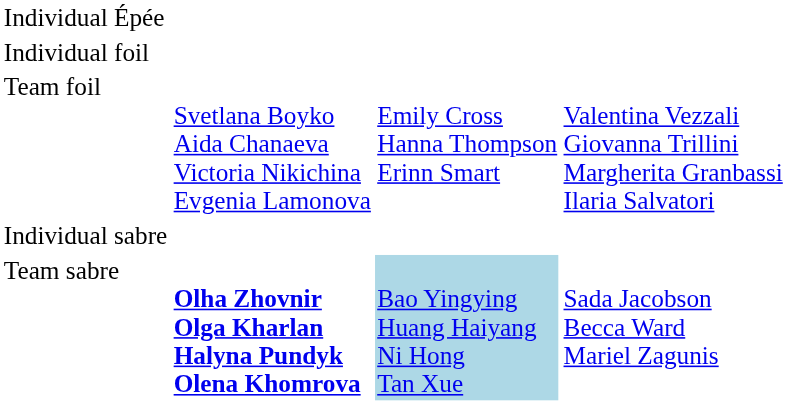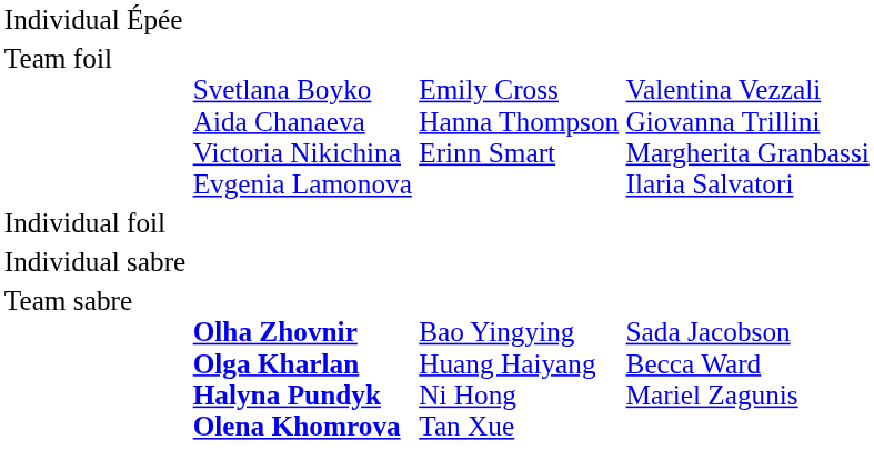 <table>
 <tr>
 <td>Individual Épée <br></td>
-<td></td>
-<td></td>
-<td></td>
-</tr>
-<tr>
-<td>Individual foil <br></td>
 <td></td>
 <td></td>
 <td></td>
 </tr>
 <tr valign="top">
 <td>Team foil <br></td>
 <td valign=top><br><a href='#'>Svetlana Boyko</a><br><a href='#'>Aida Chanaeva</a><br><a href='#'>Victoria Nikichina</a><br><a href='#'>Evgenia Lamonova</a></td>
 <td valign=top><br><a href='#'>Emily Cross</a><br><a href='#'>Hanna Thompson</a><br><a href='#'>Erinn Smart</a></td>
 <td valign=top><br><a href='#'>Valentina Vezzali</a><br><a href='#'>Giovanna Trillini</a><br><a href='#'>Margherita Granbassi</a><br><a href='#'>Ilaria Salvatori</a></td>
 </tr>
 <tr>
+<td>Individual foil <br></td>
+<td></td>
+<td></td>
+<td></td>
+</tr>
+<tr>
 <td>Individual sabre <br></td>
 <td></td>
 <td></td>
 <td></td>
 </tr>
 <tr valign="top">
 <td>Team sabre<br></td>
 <td valign=top><strong><br><a href='#'>Olha Zhovnir</a><br><a href='#'>Olga Kharlan</a><br><a href='#'>Halyna Pundyk</a><br><a href='#'>Olena Khomrova</a></strong></td>
-<td valign=top style="background: lightblue;"><br><a href='#'>Bao Yingying</a><br><a href='#'>Huang Haiyang</a><br><a href='#'>Ni Hong</a><br><a href='#'>Tan Xue</a></td>
+<td valign=top><br><a href='#'>Bao Yingying</a><br><a href='#'>Huang Haiyang</a><br><a href='#'>Ni Hong</a><br><a href='#'>Tan Xue</a></td>
 <td valign=top><br><a href='#'>Sada Jacobson</a><br><a href='#'>Becca Ward</a><br><a href='#'>Mariel Zagunis</a></td>
 </tr>
 </table>
